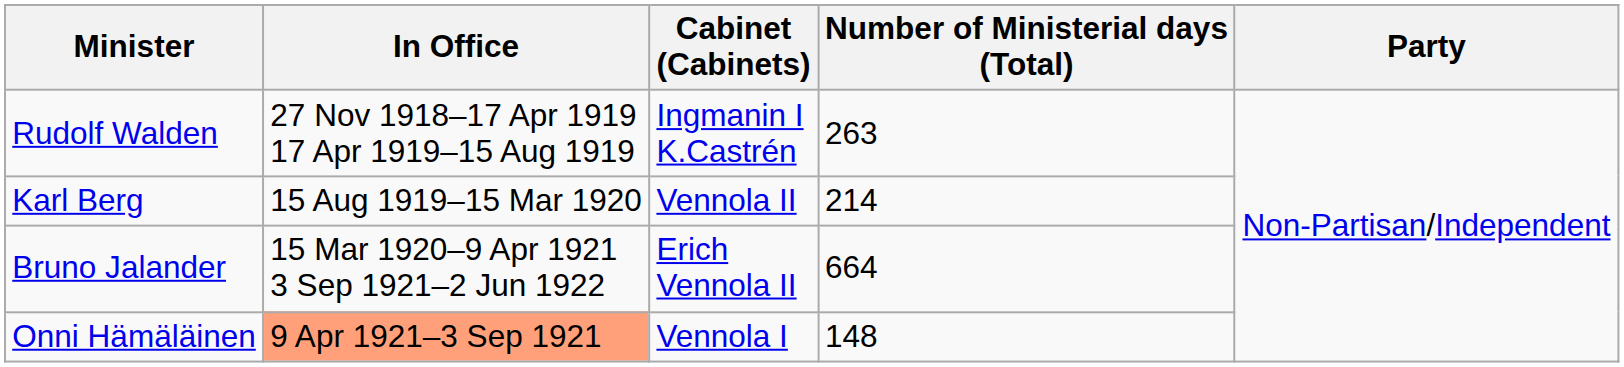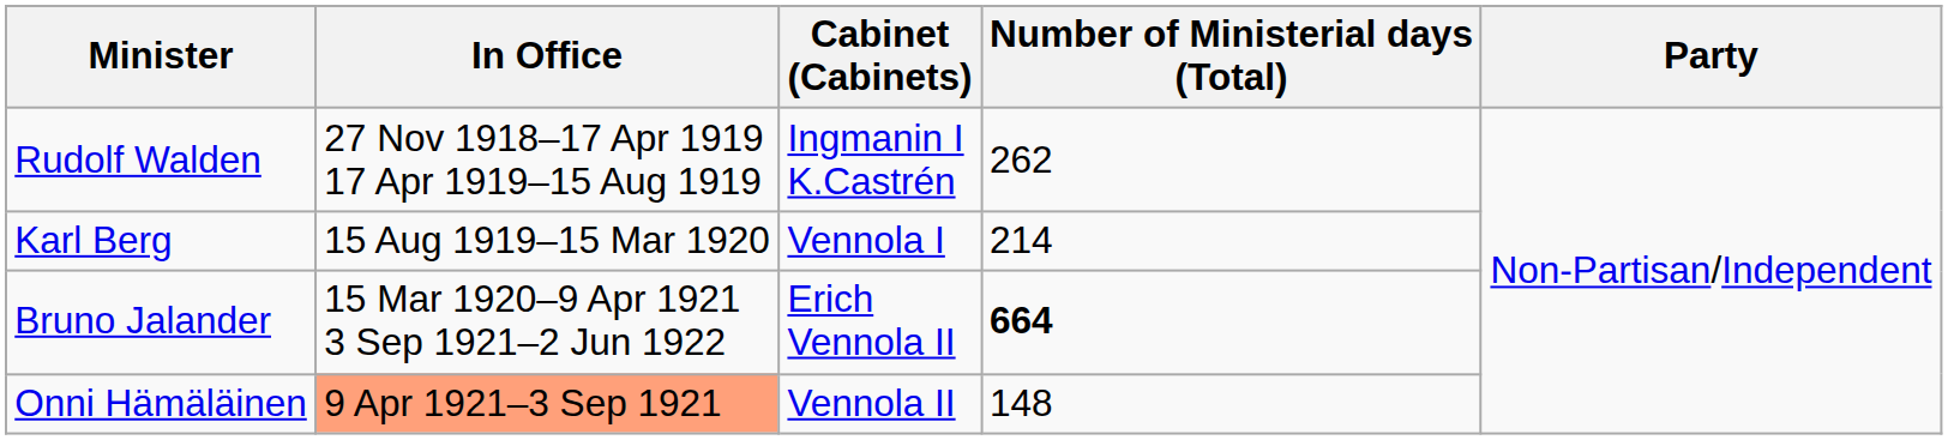 <table class="wikitable">
 <tr>
 <th>Minister</th>
 <th>In Office</th>
 <th>Cabinet<br>(Cabinets)</th>
 <th>Number of Ministerial days <br>(Total)</th>
 <th>Party</th>
 </tr>
 <tr>
 <td><a href='#'>Rudolf Walden</a></td>
 <td>27 Nov 1918–17 Apr 1919<br>17 Apr 1919–15 Aug 1919</td>
 <td><a href='#'>Ingmanin I</a><br><a href='#'>K.Castrén</a></td>
-<td>263</td>
+<td>262</td>
 <td rowspan=4><a href='#'>Non-Partisan</a>/<a href='#'>Independent</a></td>
 </tr>
 <tr>
 <td><a href='#'>Karl Berg</a></td>
 <td>15 Aug 1919–15  Mar  1920</td>
-<td><a href='#'>Vennola II</a></td>
+<td><a href='#'>Vennola I</a></td>
 <td>214</td>
 </tr>
 <tr>
 <td><a href='#'>Bruno Jalander</a></td>
 <td>15  Mar  1920–9 Apr 1921<br>3 Sep 1921–2 Jun 1922</td>
 <td><a href='#'>Erich</a><br><a href='#'>Vennola II</a></td>
-<td>664</td>
+<td><strong>664</strong></td>
 </tr>
 <tr>
 <td><a href='#'>Onni Hämäläinen</a></td>
 <td style="background: lightsalmon;">9 Apr 1921–3 Sep 1921</td>
-<td><a href='#'>Vennola I</a></td>
+<td><a href='#'>Vennola II</a></td>
 <td>148</td>
 </tr>
 </table>
